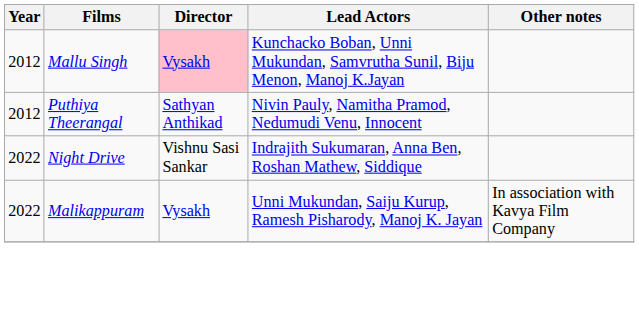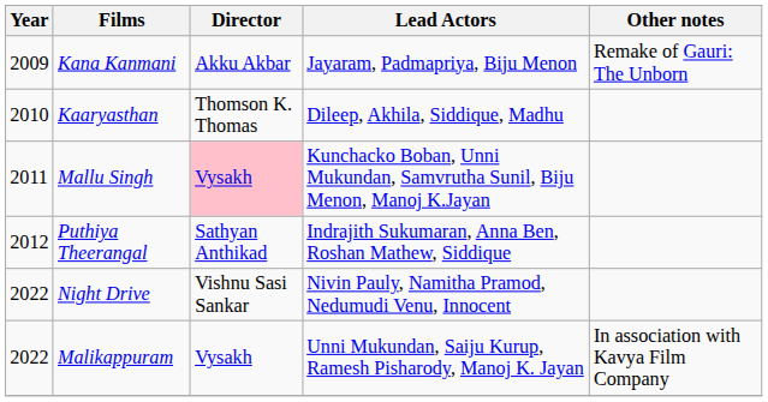 <table class="wikitable sortable" style="margin:auto; margin:auto;">
 <tr>
 <th>Year</th>
 <th>Films</th>
 <th>Director</th>
 <th>Lead Actors</th>
 <th>Other notes</th>
 </tr>
 <tr>
-<td>2012</td>
+<td>2009</td>
+<td><em><a href='#'>Kana Kanmani</a></em></td>
+<td><a href='#'>Akku Akbar</a></td>
+<td><a href='#'>Jayaram</a>, <a href='#'>Padmapriya</a>, <a href='#'>Biju Menon</a></td>
+<td>Remake of <a href='#'>Gauri: The Unborn</a></td>
+</tr>
+<tr>
+<td>2010</td>
+<td><em><a href='#'>Kaaryasthan</a></em></td>
+<td>Thomson K. Thomas</td>
+<td><a href='#'>Dileep</a>, <a href='#'>Akhila</a>, <a href='#'>Siddique</a>, <a href='#'>Madhu</a></td>
+<td></td>
+</tr>
+<tr>
+<td>2011</td>
 <td><em><a href='#'>Mallu Singh</a></em></td>
 <td style="background: pink;"><a href='#'>Vysakh</a></td>
 <td><a href='#'>Kunchacko Boban</a>, <a href='#'>Unni Mukundan</a>, <a href='#'>Samvrutha Sunil</a>, <a href='#'>Biju Menon</a>, <a href='#'>Manoj K.Jayan</a></td>
 <td></td>
 </tr>
 <tr>
 <td>2012</td>
 <td><em><a href='#'>Puthiya Theerangal</a></em></td>
 <td><a href='#'>Sathyan Anthikad</a></td>
-<td><a href='#'>Nivin Pauly</a>, <a href='#'>Namitha Pramod</a>, <a href='#'>Nedumudi Venu</a>, <a href='#'>Innocent</a></td>
+<td><a href='#'>Indrajith Sukumaran</a>, <a href='#'>Anna Ben</a>, <a href='#'>Roshan Mathew</a>, <a href='#'>Siddique</a></td>
 <td></td>
 </tr>
 <tr>
 <td>2022</td>
 <td><em><a href='#'>Night Drive</a></em></td>
 <td>Vishnu Sasi Sankar</td>
-<td><a href='#'>Indrajith Sukumaran</a>, <a href='#'>Anna Ben</a>, <a href='#'>Roshan Mathew</a>, <a href='#'>Siddique</a></td>
+<td><a href='#'>Nivin Pauly</a>, <a href='#'>Namitha Pramod</a>, <a href='#'>Nedumudi Venu</a>, <a href='#'>Innocent</a></td>
 <td></td>
 </tr>
 <tr>
 <td>2022</td>
 <td><em><a href='#'>Malikappuram</a></em></td>
 <td><a href='#'>Vysakh</a></td>
 <td><a href='#'>Unni Mukundan</a>, <a href='#'>Saiju Kurup</a>, <a href='#'>Ramesh Pisharody</a>, <a href='#'>Manoj K. Jayan</a></td>
 <td>In association with Kavya Film Company</td>
 </tr>
 <tr>
 </tr>
 </table>
